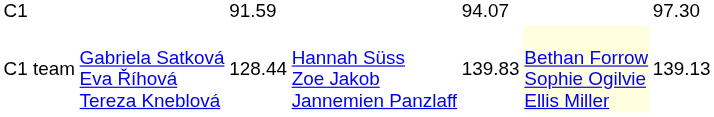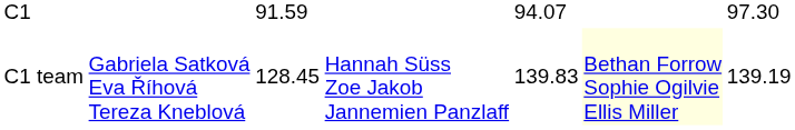 <table>
 <tr>
 <td>C1</td>
 <td></td>
 <td>91.59</td>
 <td></td>
 <td>94.07</td>
 <td></td>
 <td>97.30</td>
 </tr>
 <tr>
 <td>C1 team</td>
 <td><br><a href='#'>Gabriela Satková</a><br><a href='#'>Eva Říhová</a><br><a href='#'>Tereza Kneblová</a></td>
-<td>128.44</td>
+<td>128.45</td>
 <td><br><a href='#'>Hannah Süss</a><br><a href='#'>Zoe Jakob</a><br><a href='#'>Jannemien Panzlaff</a></td>
 <td>139.83</td>
 <td style="background: lightyellow;"><br><a href='#'>Bethan Forrow</a><br><a href='#'>Sophie Ogilvie</a><br><a href='#'>Ellis Miller</a></td>
-<td>139.13</td>
+<td>139.19</td>
 </tr>
 </table>
